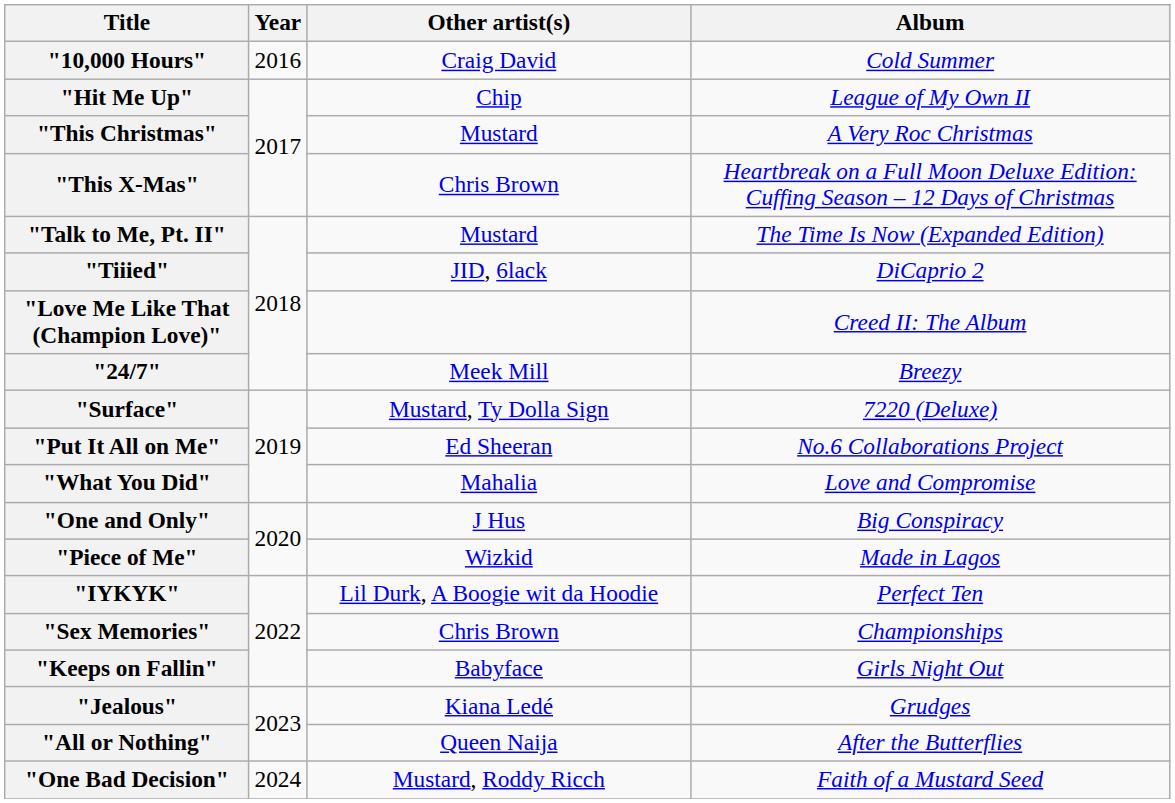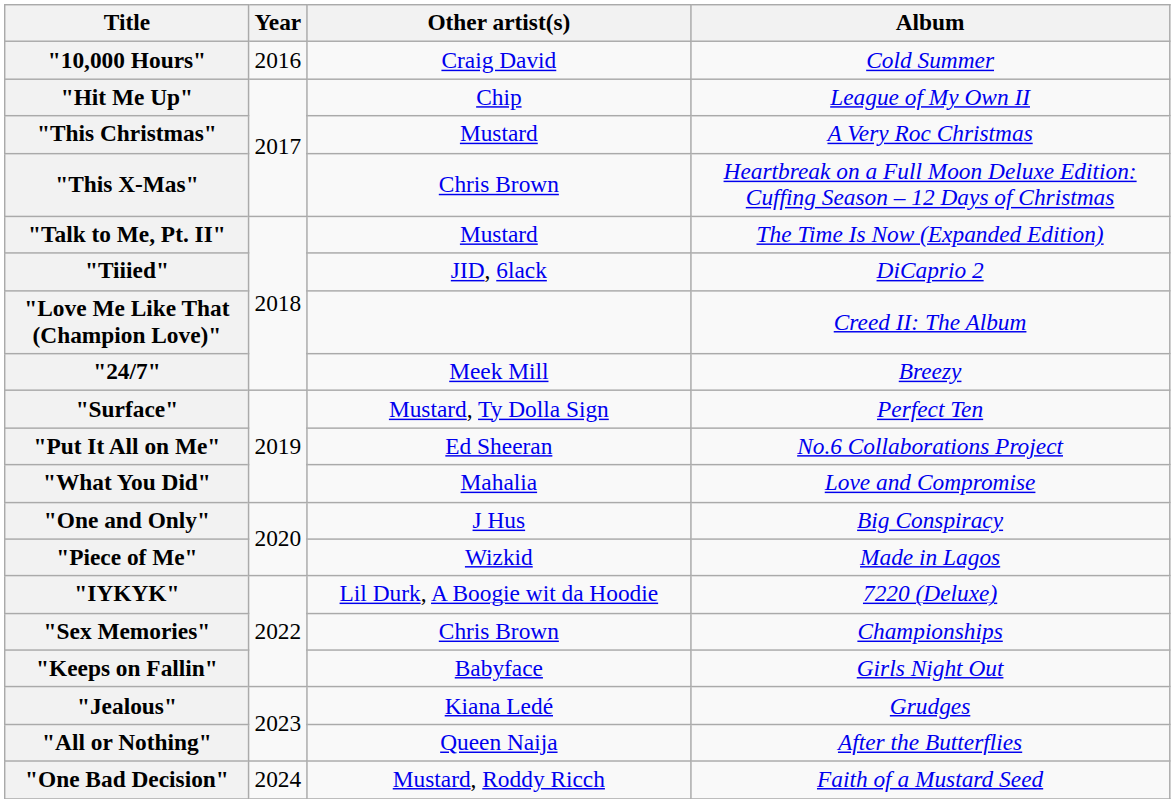 <table class="wikitable plainrowheaders" style="text-align:center;" border="1">
 <tr>
 <th scope="col" style="width:10em;">Title</th>
 <th scope="col" style="width:2em;">Year</th>
 <th scope="col" style="width:16em;">Other artist(s)</th>
 <th scope="col" style="width:20em;">Album</th>
 </tr>
 <tr>
 <th scope="row">"10,000 Hours"</th>
 <td>2016</td>
 <td><a href='#'>Craig David</a></td>
 <td><em><a href='#'>Cold Summer</a></em></td>
 </tr>
 <tr>
 <th scope="row">"Hit Me Up"</th>
 <td rowspan="3">2017</td>
 <td><a href='#'>Chip</a></td>
 <td><em><a href='#'>League of My Own II</a> </em></td>
 </tr>
 <tr>
 <th scope="row">"This Christmas"</th>
 <td><a href='#'>Mustard</a></td>
 <td><em><a href='#'>A Very Roc Christmas</a></em></td>
 </tr>
 <tr>
 <th scope="row">"This X-Mas"</th>
 <td><a href='#'>Chris Brown</a></td>
 <td><em><a href='#'>Heartbreak on a Full Moon Deluxe Edition:<br>Cuffing Season – 12 Days of Christmas</a></em></td>
 </tr>
 <tr>
 <th scope="row">"Talk to Me, Pt. II"</th>
 <td rowspan="4">2018</td>
 <td><a href='#'>Mustard</a></td>
 <td><em><a href='#'>The Time Is Now (Expanded Edition)</a></em></td>
 </tr>
 <tr>
 <th scope="row">"Tiiied"</th>
 <td><a href='#'>JID</a>, <a href='#'>6lack</a></td>
 <td><em><a href='#'>DiCaprio 2</a></em></td>
 </tr>
 <tr>
 <th scope="row">"Love Me Like That<br>(Champion Love)"</th>
 <td></td>
 <td><em><a href='#'>Creed II: The Album</a></em></td>
 </tr>
 <tr>
 <th scope="row">"24/7"</th>
 <td><a href='#'>Meek Mill</a></td>
 <td><em><a href='#'>Breezy</a></em></td>
 </tr>
 <tr>
 <th scope="row">"Surface"</th>
 <td rowspan="3">2019</td>
 <td><a href='#'>Mustard</a>, <a href='#'>Ty Dolla Sign</a></td>
-<td><em><a href='#'>7220 (Deluxe)</a></em></td>
+<td><em><a href='#'>Perfect Ten</a></em></td>
 </tr>
 <tr>
 <th scope="row">"Put It All on Me"</th>
 <td><a href='#'>Ed Sheeran</a></td>
 <td><em><a href='#'>No.6 Collaborations Project</a></em></td>
 </tr>
 <tr>
 <th scope="row">"What You Did"</th>
 <td><a href='#'>Mahalia</a></td>
 <td><em><a href='#'>Love and Compromise</a></em></td>
 </tr>
 <tr>
 <th scope="row">"One and Only"</th>
 <td rowspan="2">2020</td>
 <td><a href='#'>J Hus</a></td>
 <td><em><a href='#'>Big Conspiracy</a></em></td>
 </tr>
 <tr>
 <th scope="row">"Piece of Me"</th>
 <td><a href='#'>Wizkid</a></td>
 <td><em><a href='#'>Made in Lagos</a></em></td>
 </tr>
 <tr>
 <th scope="row">"IYKYK"</th>
 <td rowspan="3">2022</td>
 <td><a href='#'>Lil Durk</a>, <a href='#'>A Boogie wit da Hoodie</a></td>
-<td><em><a href='#'>Perfect Ten</a></em></td>
+<td><em><a href='#'>7220 (Deluxe)</a></em></td>
 </tr>
 <tr>
 <th scope="row">"Sex Memories"</th>
 <td><a href='#'>Chris Brown</a></td>
 <td><em><a href='#'>Championships</a></em></td>
 </tr>
 <tr>
 <th scope="row">"Keeps on Fallin"</th>
 <td><a href='#'>Babyface</a></td>
 <td><em><a href='#'>Girls Night Out</a></em></td>
 </tr>
 <tr>
 <th scope="row">"Jealous"</th>
 <td rowspan="2">2023</td>
 <td><a href='#'>Kiana Ledé</a></td>
 <td><em><a href='#'>Grudges</a></em></td>
 </tr>
 <tr>
 <th scope="row">"All or Nothing"</th>
 <td><a href='#'>Queen Naija</a></td>
 <td><em><a href='#'>After the Butterflies</a></em></td>
 </tr>
 <tr>
 <th scope="row">"One Bad Decision"</th>
 <td>2024</td>
 <td><a href='#'>Mustard</a>, <a href='#'>Roddy Ricch</a></td>
 <td><em><a href='#'>Faith of a Mustard Seed</a></em></td>
 </tr>
 </table>
